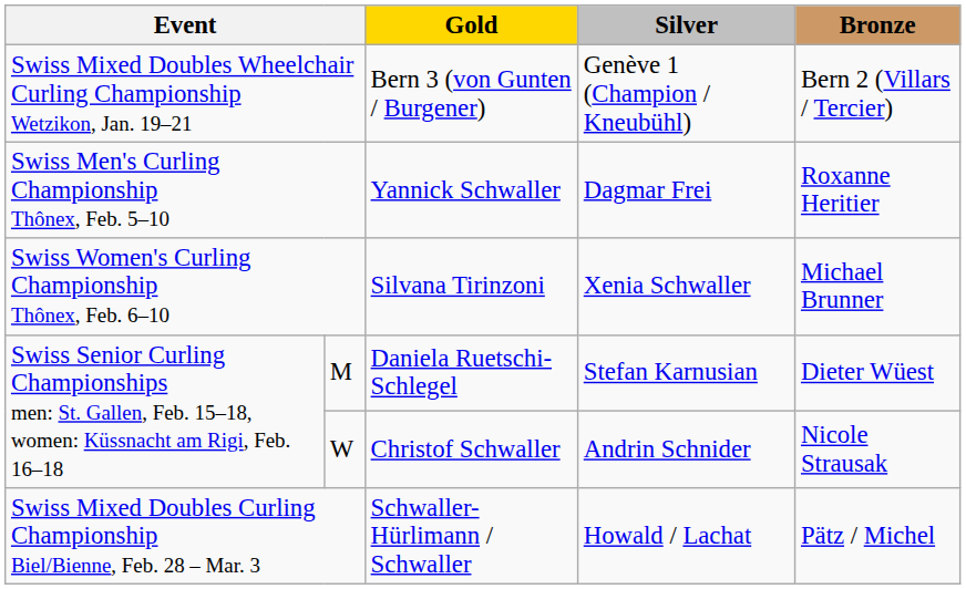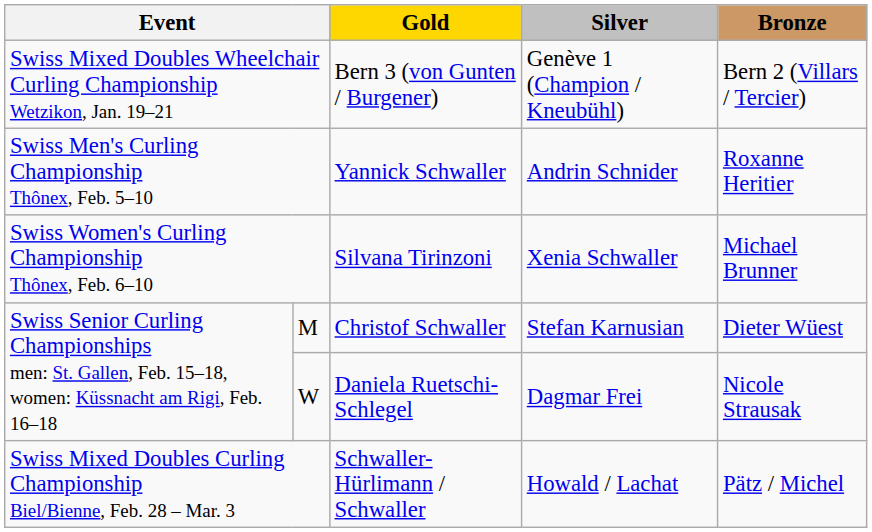 <table class="wikitable">
 <tr>
 <th colspan="2">Event</th>
 <th style="background:gold">Gold</th>
 <th style="background:silver">Silver</th>
 <th style="background:#cc9966">Bronze</th>
 </tr>
 <tr>
 <td colspan="2"><a href='#'>Swiss Mixed Doubles Wheelchair Curling Championship</a> <br> <small><a href='#'>Wetzikon</a>, Jan. 19–21</small></td>
 <td> Bern 3 (<a href='#'>von Gunten</a> / <a href='#'>Burgener</a>)</td>
 <td> Genève 1 (<a href='#'>Champion</a> / <a href='#'>Kneubühl</a>)</td>
 <td> Bern 2 (<a href='#'>Villars</a> / <a href='#'>Tercier</a>)</td>
 </tr>
 <tr>
 <td colspan="2"><a href='#'>Swiss Men's Curling Championship</a> <br> <small><a href='#'>Thônex</a>, Feb. 5–10</small></td>
 <td> <a href='#'>Yannick Schwaller</a></td>
-<td> <a href='#'>Dagmar Frei</a></td>
+<td> <a href='#'>Andrin Schnider</a></td>
 <td> <a href='#'>Roxanne Heritier</a></td>
 </tr>
 <tr>
 <td colspan="2"><a href='#'>Swiss Women's Curling Championship</a> <br> <small><a href='#'>Thônex</a>, Feb. 6–10</small></td>
 <td> <a href='#'>Silvana Tirinzoni</a></td>
 <td> <a href='#'>Xenia Schwaller</a></td>
 <td> <a href='#'>Michael Brunner</a></td>
 </tr>
 <tr>
 <td rowspan="2"><a href='#'>Swiss Senior Curling Championships</a> <br> <small>men: <a href='#'>St. Gallen</a>, Feb. 15–18,<br>women: <a href='#'>Küssnacht am Rigi</a>, Feb. 16–18</small></td>
 <td>M</td>
-<td> <a href='#'>Daniela Ruetschi-Schlegel</a></td>
+<td> <a href='#'>Christof Schwaller</a></td>
 <td> <a href='#'>Stefan Karnusian</a></td>
 <td> <a href='#'>Dieter Wüest</a></td>
 </tr>
 <tr>
 <td>W</td>
-<td> <a href='#'>Christof Schwaller</a></td>
-<td> <a href='#'>Andrin Schnider</a></td>
+<td> <a href='#'>Daniela Ruetschi-Schlegel</a></td>
+<td> <a href='#'>Dagmar Frei</a></td>
 <td> <a href='#'>Nicole Strausak</a></td>
 </tr>
 <tr>
 <td colspan="2"><a href='#'>Swiss Mixed Doubles Curling Championship</a> <br> <small><a href='#'>Biel/Bienne</a>, Feb. 28 – Mar. 3</small></td>
 <td> <a href='#'>Schwaller-Hürlimann</a> / <a href='#'>Schwaller</a></td>
 <td> <a href='#'>Howald</a> / <a href='#'>Lachat</a></td>
 <td> <a href='#'>Pätz</a> / <a href='#'>Michel</a></td>
 </tr>
 </table>
